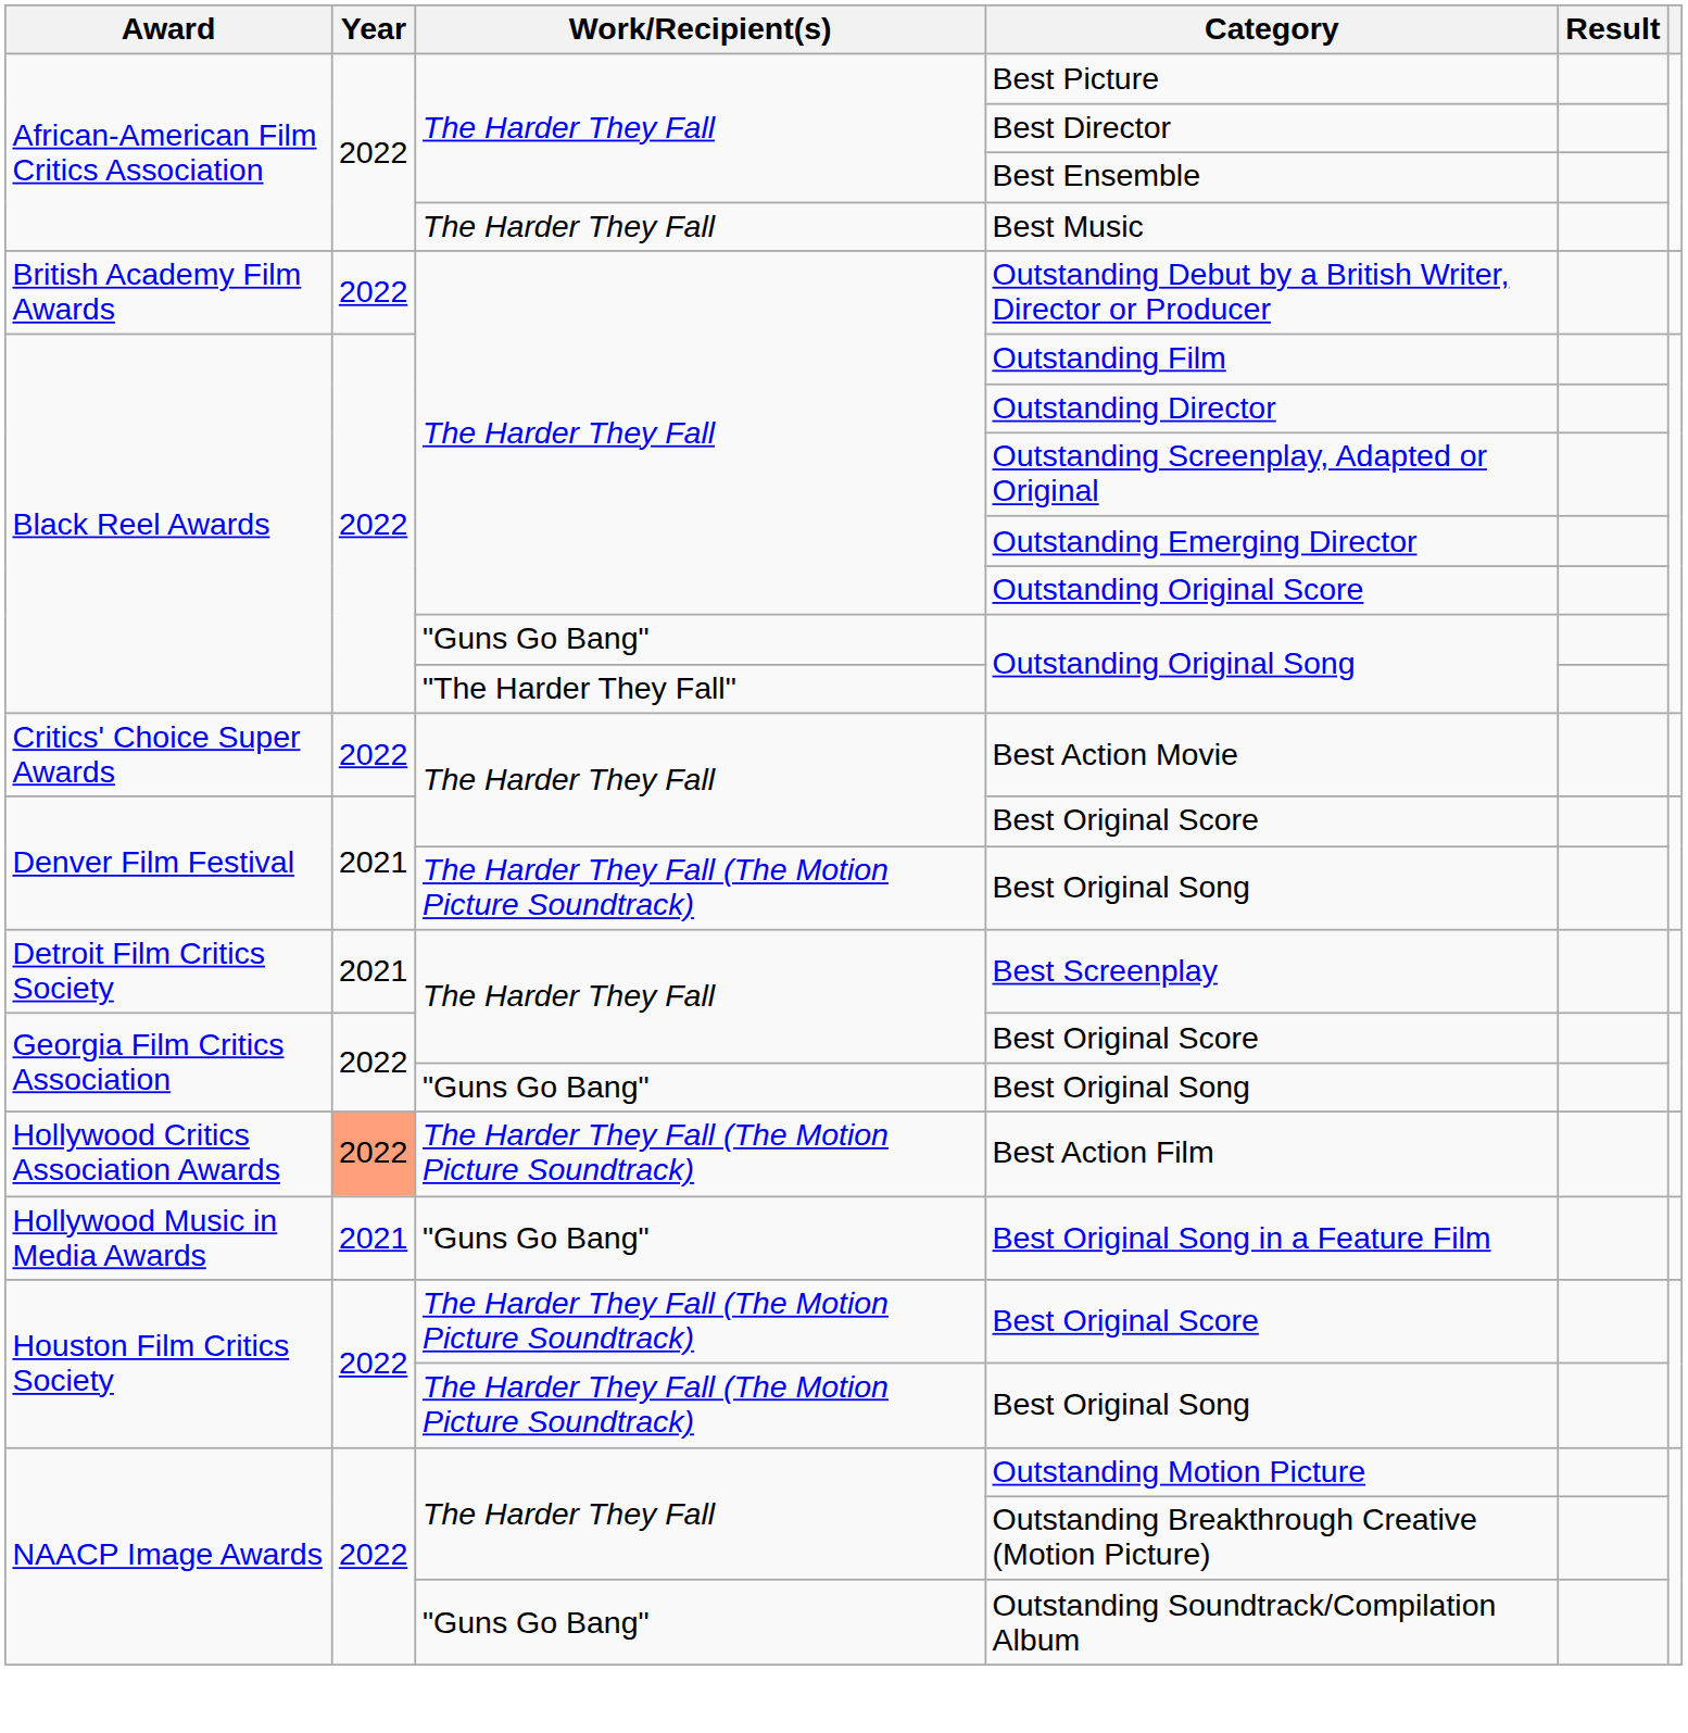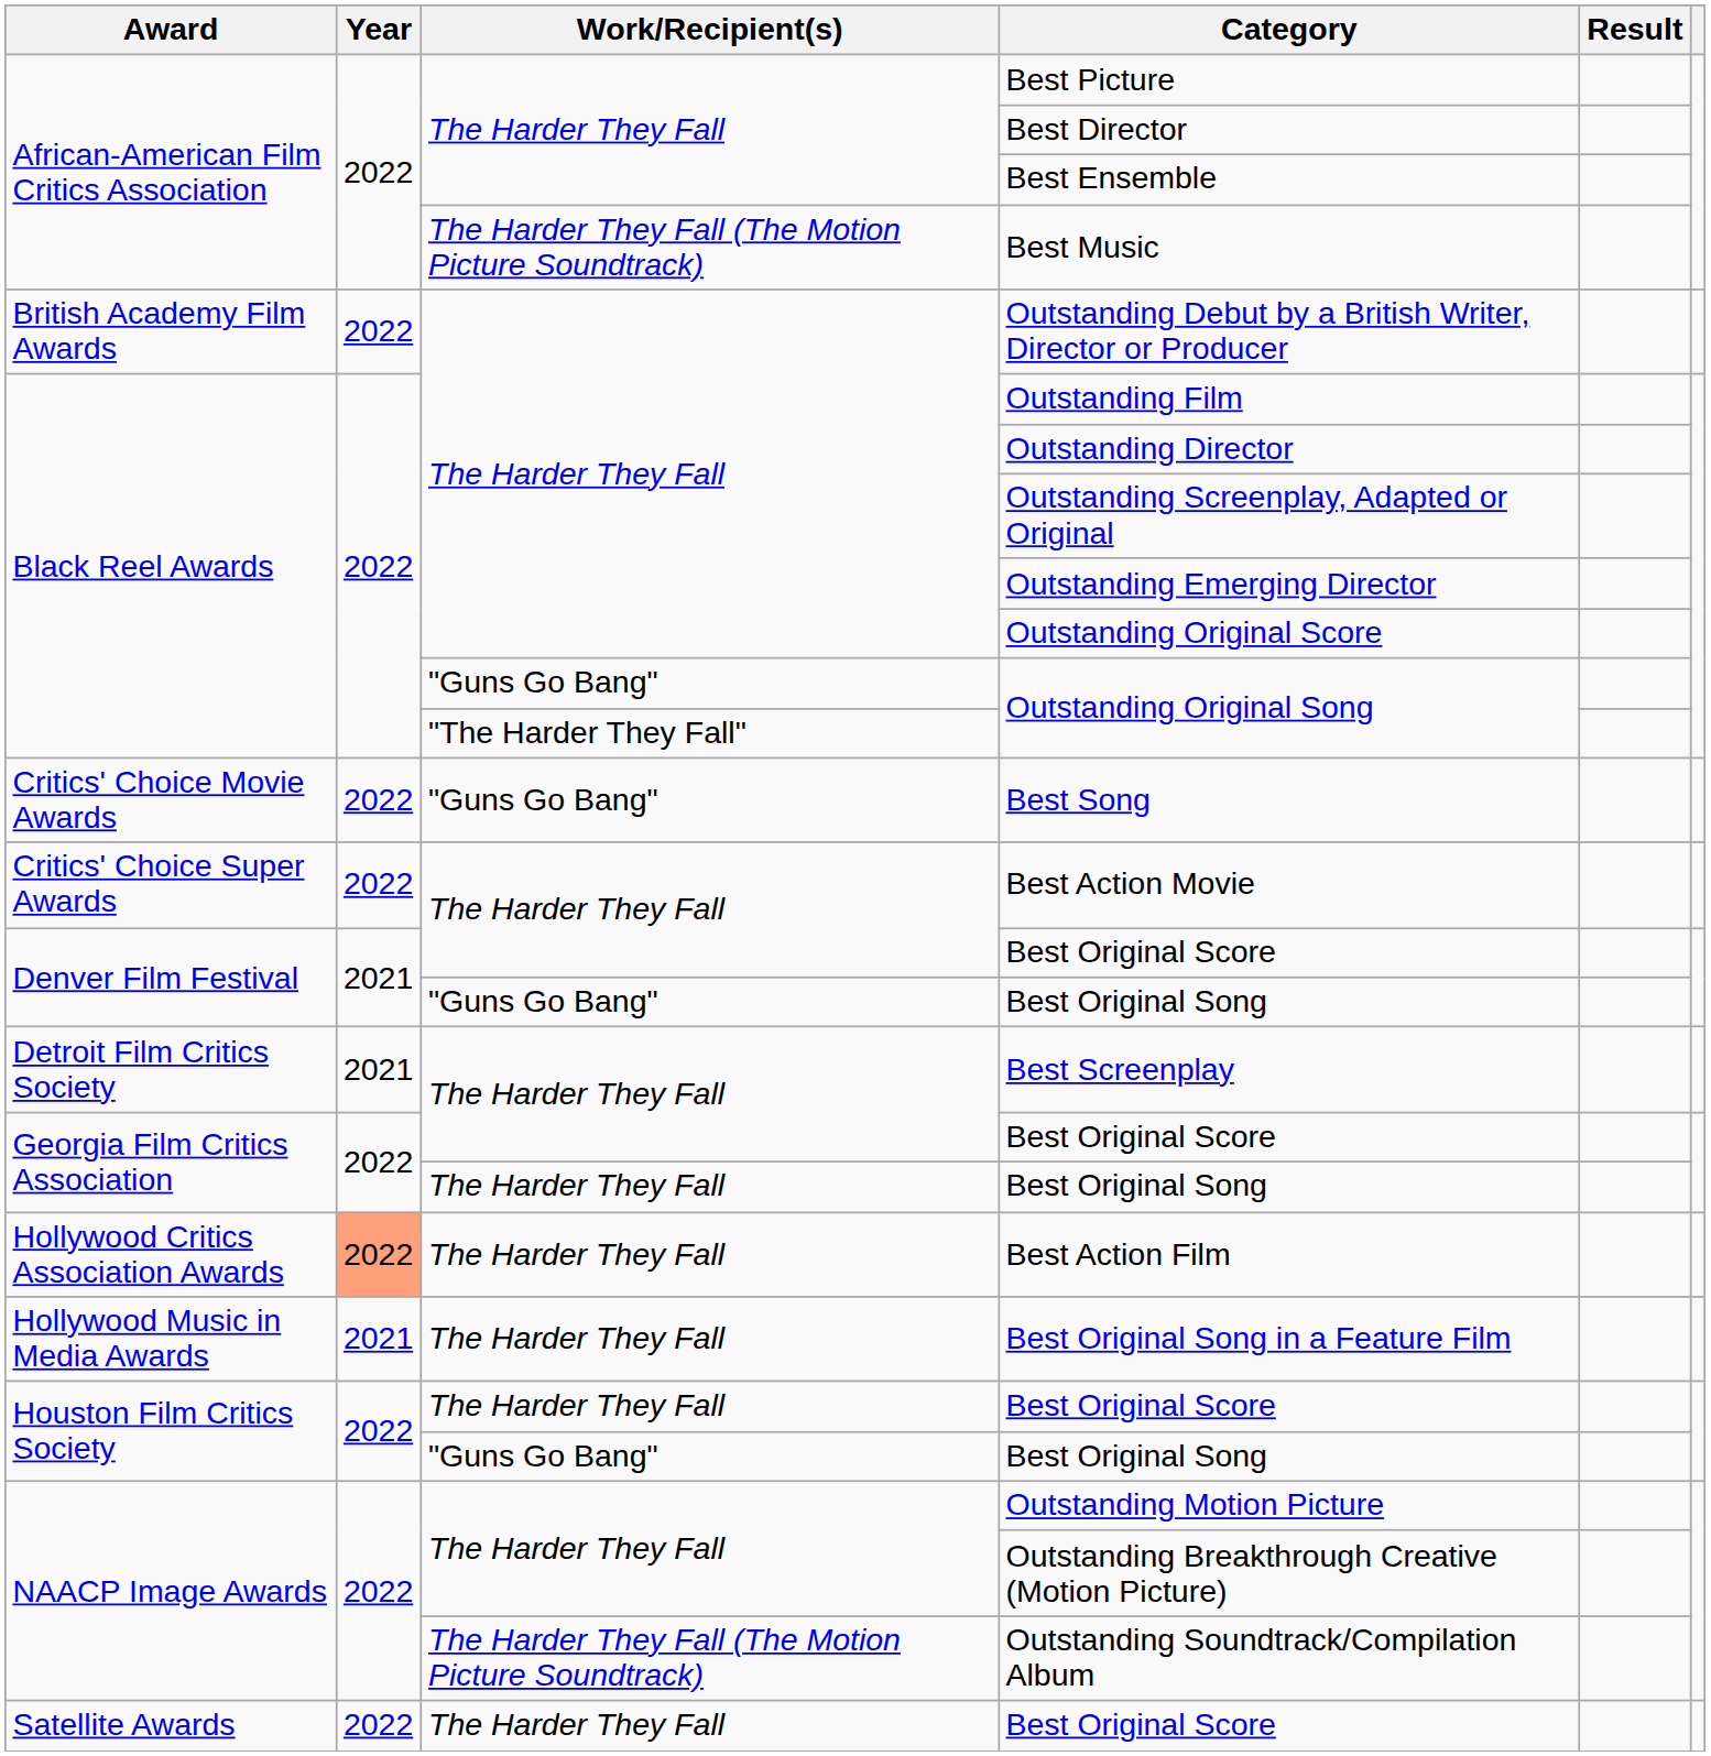 <table class="wikitable plainrowheaders sortable">
 <tr>
 <th scope="col" style="width:20%;">Award</th>
 <th scope="col" style="width:5%;">Year</th>
 <th scope="col" style="width:35%;">Work/Recipient(s)</th>
 <th scope="col" style="width:35%;">Category</th>
 <th scope="col" style="width:5%;">Result</th>
 <th class="unsortable" scope="col" style="width:5%;"></th>
 </tr>
 <tr>
 <td rowspan="4"><a href='#'>African-American Film Critics Association</a></td>
 <td rowspan="4">2022</td>
 <td rowspan="3"><em><a href='#'>The Harder They Fall</a></em></td>
 <td rowspan="1">Best Picture</td>
 <td></td>
 <td rowspan="4" style="text-align:center;"></td>
 </tr>
 <tr>
 <td>Best Director</td>
 <td></td>
 </tr>
 <tr>
 <td rowspan="1">Best Ensemble</td>
 <td></td>
 </tr>
 <tr>
-<td><em>The Harder They Fall</em></td>
+<td><em><a href='#'>The Harder They Fall (The Motion Picture Soundtrack)</a></em> </td>
 <td>Best Music</td>
 <td></td>
 </tr>
 <tr>
 <td><a href='#'>British Academy Film Awards</a></td>
 <td><a href='#'>2022</a></td>
 <td rowspan="6"><em><a href='#'>The Harder They Fall</a></em></td>
 <td><a href='#'>Outstanding Debut by a British Writer, Director or Producer</a></td>
 <td></td>
 <td style="text-align:center;"></td>
 </tr>
 <tr>
 <td rowspan="7"><a href='#'>Black Reel Awards</a></td>
 <td rowspan="7"><a href='#'>2022</a></td>
 <td><a href='#'>Outstanding Film</a></td>
 <td></td>
 <td rowspan="7" style="text-align:center;"></td>
 </tr>
 <tr>
 <td><a href='#'>Outstanding Director</a></td>
 <td></td>
 </tr>
 <tr>
 <td><a href='#'>Outstanding Screenplay, Adapted or Original</a></td>
 <td></td>
 </tr>
 <tr>
 <td><a href='#'>Outstanding Emerging Director</a></td>
 <td></td>
 </tr>
 <tr>
 <td><a href='#'>Outstanding Original Score</a></td>
 <td></td>
 </tr>
 <tr>
 <td>"Guns Go Bang" </td>
 <td rowspan="2"><a href='#'>Outstanding Original Song</a></td>
 <td></td>
 </tr>
 <tr>
 <td>"The Harder They Fall" </td>
 <td></td>
 </tr>
 <tr>
+<td><a href='#'>Critics' Choice Movie Awards</a></td>
+<td><a href='#'>2022</a></td>
+<td>"Guns Go Bang" </td>
+<td><a href='#'>Best Song</a></td>
+<td></td>
+<td style="text-align:center;"></td>
+</tr>
+<tr>
 <td><a href='#'>Critics' Choice Super Awards</a></td>
 <td><a href='#'>2022</a></td>
 <td rowspan="2"><em>The Harder They Fall</em></td>
 <td>Best Action Movie</td>
 <td></td>
 <td style="text-align:center;"></td>
 </tr>
 <tr>
 <td rowspan="2"><a href='#'>Denver Film Festival</a></td>
 <td rowspan="2">2021</td>
 <td>Best Original Score</td>
 <td></td>
 <td rowspan="2" style="text-align:center;"></td>
 </tr>
 <tr>
-<td><em><a href='#'>The Harder They Fall (The Motion Picture Soundtrack)</a></em> </td>
+<td>"Guns Go Bang" </td>
 <td>Best Original Song</td>
 <td></td>
 </tr>
 <tr>
 <td><a href='#'>Detroit Film Critics Society</a></td>
 <td>2021</td>
 <td rowspan="2"><em>The Harder They Fall</em></td>
 <td><a href='#'>Best Screenplay</a></td>
 <td></td>
 <td style="text-align:center;"></td>
 </tr>
 <tr>
 <td rowspan="2"><a href='#'>Georgia Film Critics Association</a></td>
 <td rowspan="2">2022</td>
 <td>Best Original Score</td>
 <td></td>
 <td rowspan="2" style="text-align:center;"></td>
 </tr>
 <tr>
-<td>"Guns Go Bang" </td>
+<td><em>The Harder They Fall</em></td>
 <td>Best Original Song</td>
 <td></td>
 </tr>
 <tr>
 <td><a href='#'>Hollywood Critics Association Awards</a></td>
 <td style="background: lightsalmon;">2022</td>
-<td><em><a href='#'>The Harder They Fall (The Motion Picture Soundtrack)</a></em> </td>
+<td><em>The Harder They Fall</em></td>
 <td>Best Action Film</td>
 <td></td>
 <td rowspan="1" style="text-align:center;"></td>
 </tr>
 <tr>
 <td><a href='#'>Hollywood Music in Media Awards</a></td>
 <td><a href='#'>2021</a></td>
-<td>"Guns Go Bang" </td>
+<td><em>The Harder They Fall</em></td>
 <td><a href='#'>Best Original Song in a Feature Film</a></td>
 <td></td>
 <td style="text-align:center;"></td>
 </tr>
 <tr>
 <td rowspan="2"><a href='#'>Houston Film Critics Society</a></td>
 <td rowspan="2"><a href='#'>2022</a></td>
-<td><em><a href='#'>The Harder They Fall (The Motion Picture Soundtrack)</a></em> </td>
+<td><em>The Harder They Fall</em></td>
 <td><a href='#'>Best Original Score</a></td>
 <td></td>
 <td rowspan="2" style="text-align:center;"></td>
 </tr>
 <tr>
-<td><em><a href='#'>The Harder They Fall (The Motion Picture Soundtrack)</a></em> </td>
+<td>"Guns Go Bang" </td>
 <td>Best Original Song</td>
 <td></td>
 </tr>
 <tr>
 <td rowspan="3"><a href='#'>NAACP Image Awards</a></td>
 <td rowspan="3"><a href='#'>2022</a></td>
 <td rowspan="2"><em>The Harder They Fall</em></td>
 <td><a href='#'>Outstanding Motion Picture</a></td>
 <td></td>
 <td rowspan="3" style="text-align:center;"></td>
 </tr>
 <tr>
 <td rowspan="1">Outstanding Breakthrough Creative (Motion Picture)</td>
 <td></td>
 </tr>
 <tr>
-<td>"Guns Go Bang" </td>
+<td><em><a href='#'>The Harder They Fall (The Motion Picture Soundtrack)</a></em> </td>
 <td>Outstanding Soundtrack/Compilation Album</td>
 <td></td>
 </tr>
+<tr>
+<td><a href='#'>Satellite Awards</a></td>
+<td><a href='#'>2022</a></td>
+<td><em>The Harder They Fall</em></td>
+<td><a href='#'>Best Original Score</a></td>
+<td></td>
+<td style="text-align:center;"></td>
+</tr>
 </table>
